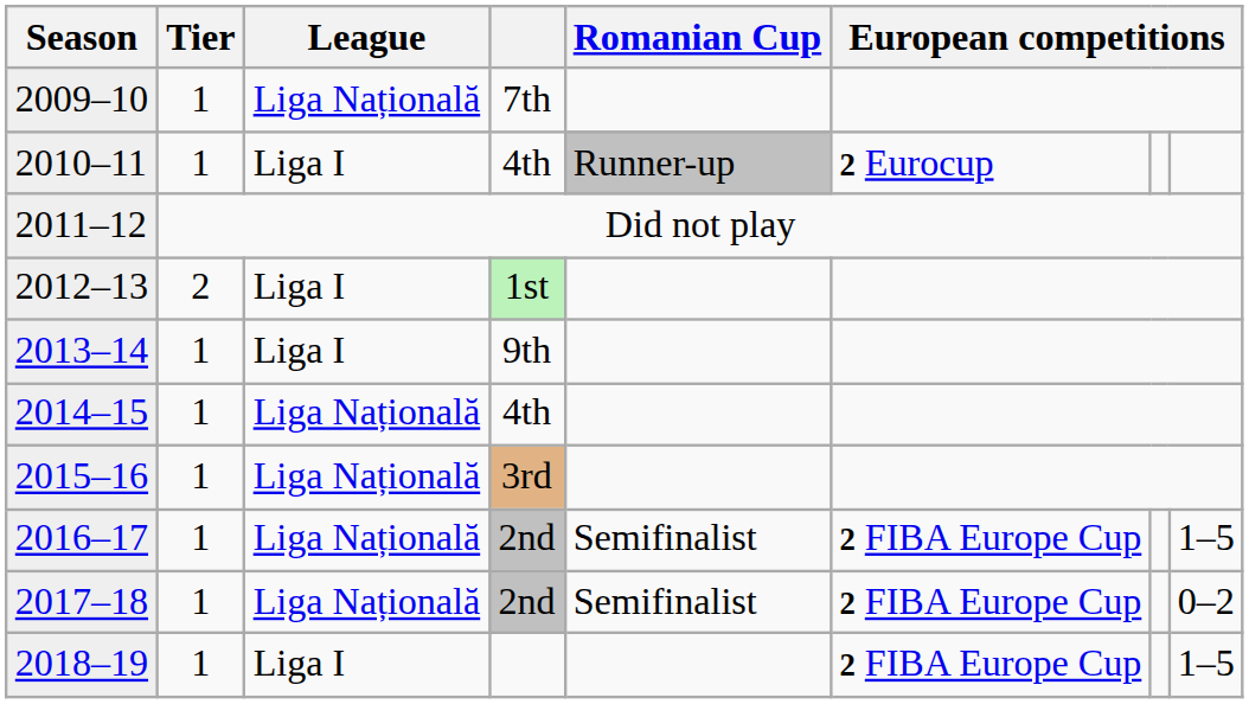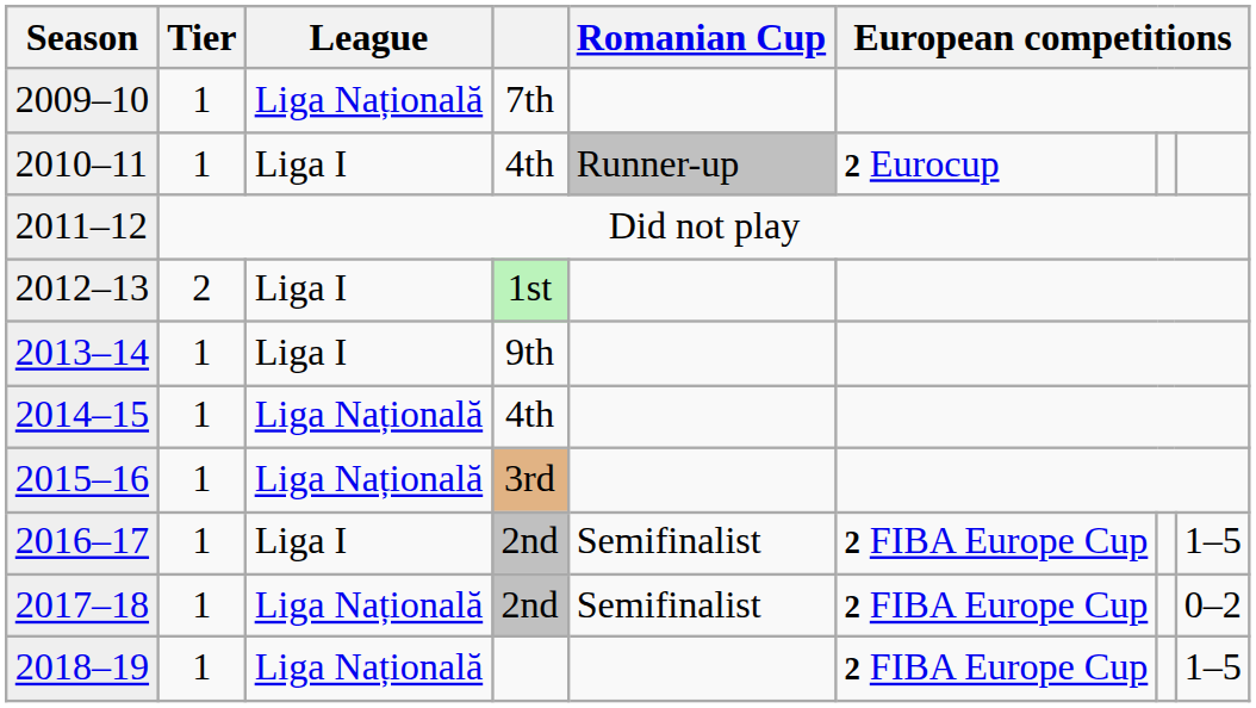 <table class="wikitable" style="font-size:85%">
 <tr>
 <th>Season</th>
 <th>Tier</th>
 <th>League</th>
 <th></th>
 <th><a href='#'>Romanian Cup</a></th>
 <th colspan=3>European competitions</th>
 </tr>
 <tr>
 <td style="background:#efefef;">2009–10</td>
 <td align="center">1</td>
 <td><a href='#'>Liga Națională</a></td>
 <td align="center">7th</td>
 <td></td>
 <td colspan=3></td>
 </tr>
 <tr>
 <td style="background:#efefef;">2010–11</td>
 <td align="center">1</td>
 <td>Liga I</td>
 <td align="center">4th</td>
 <td bgcolor=silver>Runner-up</td>
 <td><small><strong>2</strong></small> <a href='#'>Eurocup</a></td>
 <td></td>
 <td></td>
 </tr>
 <tr>
 <td style="background:#efefef;">2011–12</td>
 <td colspan=7 style="text-align:center;">Did not play</td>
 </tr>
 <tr>
 <td style="background:#efefef;">2012–13</td>
 <td align="center">2</td>
 <td>Liga I</td>
 <td style="background:#BBF3BB"  align="center">1st</td>
 <td></td>
 <td colspan=3></td>
 </tr>
 <tr>
 <td style="background:#efefef;"><a href='#'>2013–14</a></td>
 <td align="center">1</td>
 <td>Liga I</td>
 <td align="center">9th</td>
 <td></td>
 <td colspan=3></td>
 </tr>
 <tr>
 <td style="background:#efefef;"><a href='#'>2014–15</a></td>
 <td align="center">1</td>
 <td><a href='#'>Liga Națională</a></td>
 <td align="center">4th</td>
 <td></td>
 <td colspan=3></td>
 </tr>
 <tr>
 <td style="background:#efefef;"><a href='#'>2015–16</a></td>
 <td align="center">1</td>
 <td><a href='#'>Liga Națională</a></td>
 <td align="center" bgcolor=#e1b384>3rd</td>
 <td></td>
 <td colspan=3></td>
 </tr>
 <tr>
 <td style="background:#efefef;"><a href='#'>2016–17</a></td>
 <td align="center">1</td>
-<td><a href='#'>Liga Națională</a></td>
+<td>Liga I</td>
 <td align="center" bgcolor=silver>2nd</td>
 <td>Semifinalist</td>
 <td><small><strong>2</strong></small> <a href='#'>FIBA Europe Cup</a></td>
 <td align=center></td>
 <td align=center>1–5</td>
 </tr>
 <tr>
 <td style="background:#efefef;"><a href='#'>2017–18</a></td>
 <td align="center">1</td>
 <td><a href='#'>Liga Națională</a></td>
 <td align="center" bgcolor=silver>2nd</td>
 <td>Semifinalist</td>
 <td><small><strong>2</strong></small> <a href='#'>FIBA Europe Cup</a></td>
 <td align=center></td>
 <td align=center>0–2</td>
 </tr>
 <tr>
 <td style="background:#efefef;"><a href='#'>2018–19</a></td>
 <td align="center">1</td>
-<td>Liga I</td>
+<td><a href='#'>Liga Națională</a></td>
 <td align="center"></td>
 <td></td>
 <td><small><strong>2</strong></small> <a href='#'>FIBA Europe Cup</a></td>
 <td align=center></td>
 <td align=center>1–5</td>
 </tr>
 </table>
